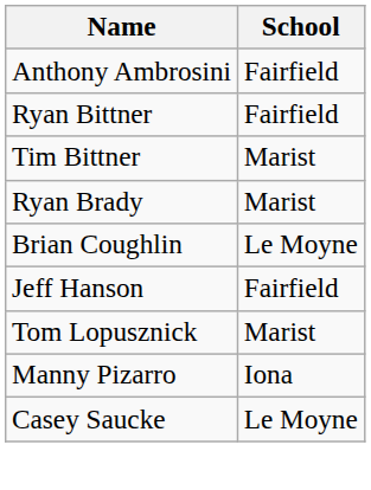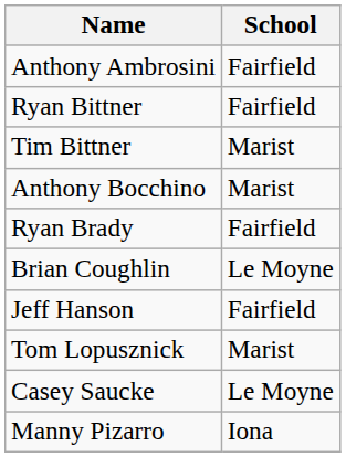 <table class=wikitable>
 <tr>
 <th>Name</th>
 <th>School</th>
 </tr>
 <tr>
 <td>Anthony Ambrosini</td>
 <td>Fairfield</td>
 </tr>
 <tr>
 <td>Ryan Bittner</td>
 <td>Fairfield</td>
 </tr>
 <tr>
 <td>Tim Bittner</td>
 <td>Marist</td>
 </tr>
 <tr>
+<td>Anthony Bocchino</td>
+<td>Marist</td>
+</tr>
+<tr>
 <td>Ryan Brady</td>
-<td>Marist</td>
+<td>Fairfield</td>
 </tr>
 <tr>
 <td>Brian Coughlin</td>
 <td>Le Moyne</td>
 </tr>
 <tr>
 <td>Jeff Hanson</td>
 <td>Fairfield</td>
 </tr>
 <tr>
 <td>Tom Lopusznick</td>
 <td>Marist</td>
 </tr>
 <tr>
+<td>Casey Saucke</td>
+<td>Le Moyne</td>
+</tr>
+<tr>
 <td>Manny Pizarro</td>
 <td>Iona</td>
 </tr>
-<tr>
-<td>Casey Saucke</td>
-<td>Le Moyne</td>
-</tr>
 </table>
